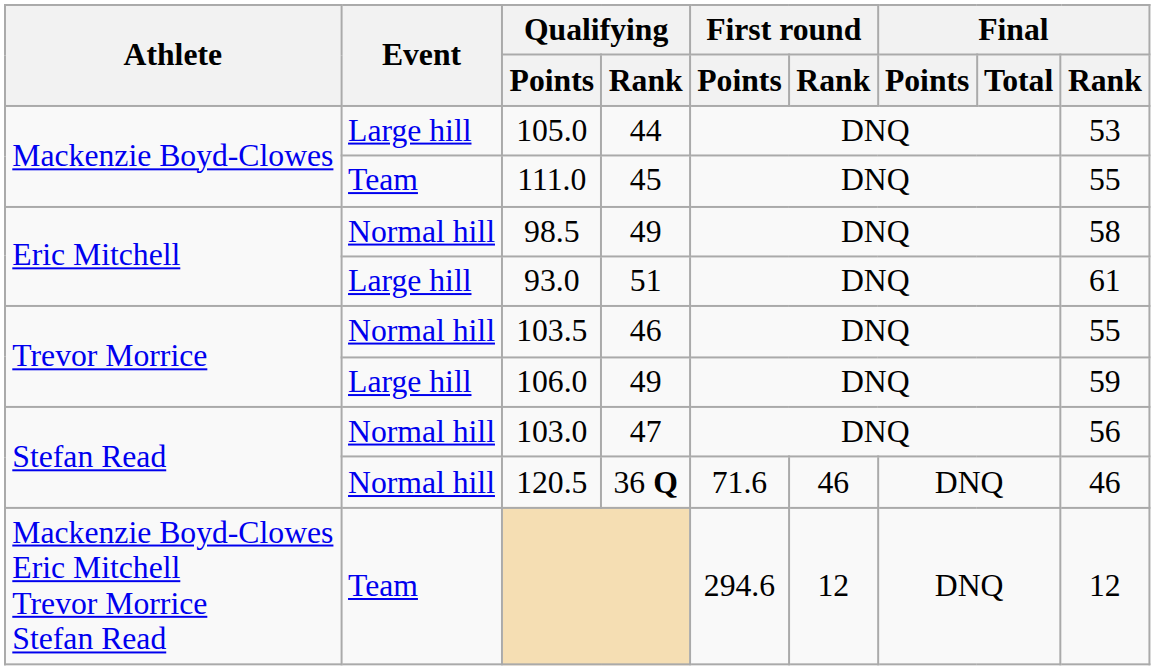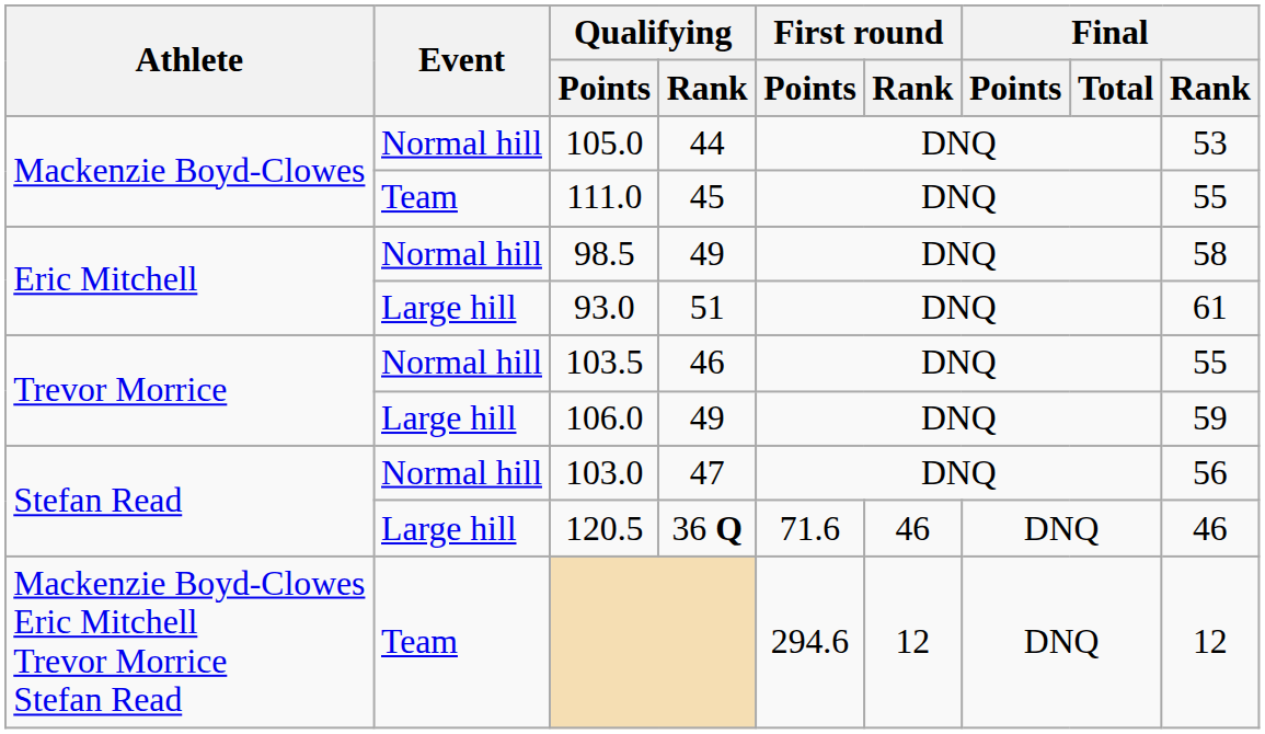 <table class="wikitable">
 <tr>
 <th rowspan="2">Athlete</th>
 <th rowspan="2">Event</th>
 <th colspan="2">Qualifying</th>
 <th colspan="2">First round</th>
 <th colspan="3">Final</th>
 </tr>
 <tr>
 <th>Points</th>
 <th>Rank</th>
 <th>Points</th>
 <th>Rank</th>
 <th>Points</th>
 <th>Total</th>
 <th>Rank</th>
 </tr>
 <tr>
 <td rowspan=2><a href='#'>Mackenzie Boyd-Clowes</a></td>
-<td><a href='#'>Large hill</a></td>
+<td><a href='#'>Normal hill</a></td>
 <td align="center">105.0</td>
 <td align="center">44</td>
 <td colspan= 4 align="center">DNQ</td>
 <td align="center">53</td>
 </tr>
 <tr>
 <td><a href='#'>Team</a></td>
 <td align="center">111.0</td>
 <td align="center">45</td>
 <td colspan= 4 align="center">DNQ</td>
 <td align="center">55</td>
 </tr>
 <tr>
 <td rowspan=2><a href='#'>Eric Mitchell</a></td>
 <td><a href='#'>Normal hill</a></td>
 <td align="center">98.5</td>
 <td align="center">49</td>
 <td colspan= 4 align="center">DNQ</td>
 <td align="center">58</td>
 </tr>
 <tr>
 <td><a href='#'>Large hill</a></td>
 <td align="center">93.0</td>
 <td align="center">51</td>
 <td colspan= 4 align="center">DNQ</td>
 <td align="center">61</td>
 </tr>
 <tr>
 <td rowspan=2><a href='#'>Trevor Morrice</a></td>
 <td><a href='#'>Normal hill</a></td>
 <td align="center">103.5</td>
 <td align="center">46</td>
 <td colspan= 4 align="center">DNQ</td>
 <td align="center">55</td>
 </tr>
 <tr>
 <td><a href='#'>Large hill</a></td>
 <td align="center">106.0</td>
 <td align="center">49</td>
 <td colspan= 4 align="center">DNQ</td>
 <td align="center">59</td>
 </tr>
 <tr>
 <td rowspan=2><a href='#'>Stefan Read</a></td>
 <td><a href='#'>Normal hill</a></td>
 <td align="center">103.0</td>
 <td align="center">47</td>
 <td colspan= 4 align="center">DNQ</td>
 <td align="center">56</td>
 </tr>
 <tr>
-<td><a href='#'>Normal hill</a></td>
+<td><a href='#'>Large hill</a></td>
 <td align="center">120.5</td>
 <td align="center">36 <strong>Q</strong></td>
 <td align="center">71.6</td>
 <td align="center">46</td>
 <td colspan= 2 align="center">DNQ</td>
 <td align="center">46</td>
 </tr>
 <tr>
 <td><a href='#'>Mackenzie Boyd-Clowes</a><br><a href='#'>Eric Mitchell</a><br><a href='#'>Trevor Morrice</a><br><a href='#'>Stefan Read</a></td>
 <td><a href='#'>Team</a></td>
 <td colspan= 2 bgcolor="wheat"></td>
 <td align="center">294.6</td>
 <td align="center">12</td>
 <td colspan= 2 align="center">DNQ</td>
 <td align="center">12</td>
 </tr>
 </table>
